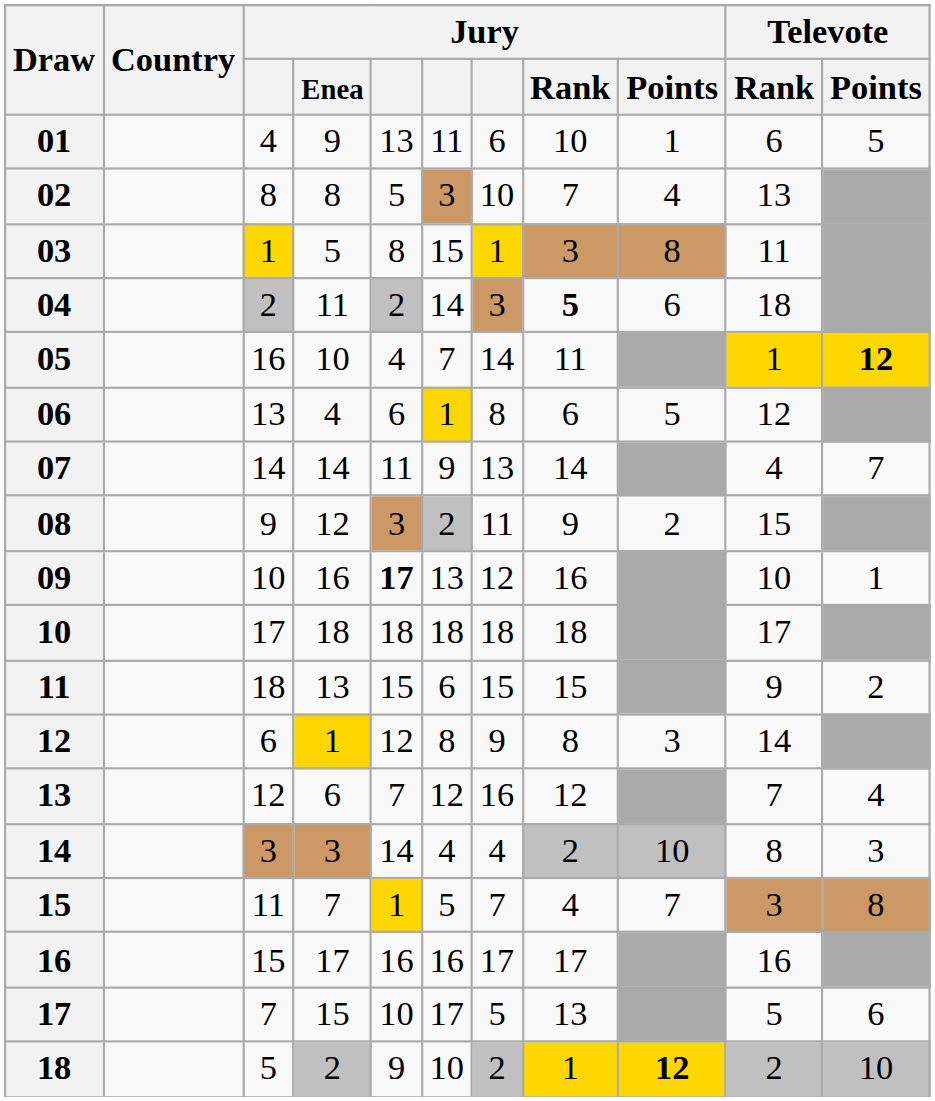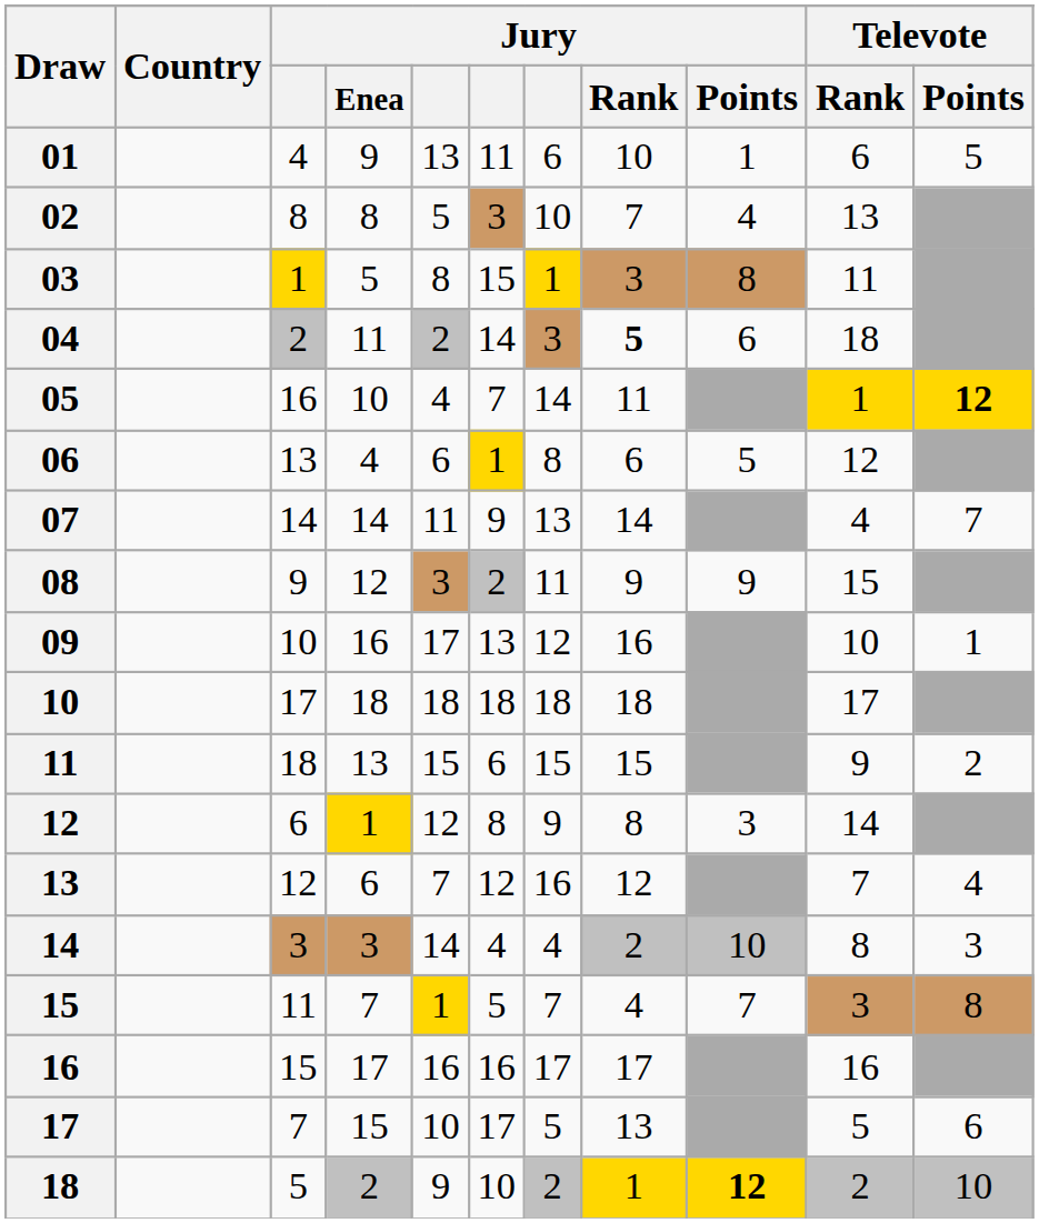 <table class="sortable wikitable collapsible plainrowheaders" style="text-align:center;">
 <tr>
 </tr>
 <tr>
 <th scope="col" rowspan="2">Draw</th>
 <th scope="col" rowspan="2">Country</th>
 <th scope="col" colspan="7">Jury</th>
 <th scope="col" colspan="2">Televote</th>
 </tr>
 <tr>
 <th scope="col"><small></small></th>
 <th scope="col"><small>Enea</small></th>
 <th scope="col"><small></small></th>
 <th scope="col"><small></small></th>
 <th scope="col"><small></small></th>
 <th scope="col">Rank</th>
 <th scope="col">Points</th>
 <th scope="col">Rank</th>
 <th scope="col">Points</th>
 </tr>
 <tr>
 <th scope="row" style="text-align:center;">01</th>
 <td style="text-align:left;"></td>
 <td>4</td>
 <td>9</td>
 <td>13</td>
 <td>11</td>
 <td>6</td>
 <td>10</td>
 <td>1</td>
 <td>6</td>
 <td>5</td>
 </tr>
 <tr>
 <th scope="row" style="text-align:center;">02</th>
 <td style="text-align:left;"></td>
 <td>8</td>
 <td>8</td>
 <td>5</td>
 <td style="background:#CC9966;">3</td>
 <td>10</td>
 <td>7</td>
 <td>4</td>
 <td>13</td>
 <td style="background:#AAAAAA;"></td>
 </tr>
 <tr>
 <th scope="row" style="text-align:center;">03</th>
 <td style="text-align:left;"></td>
 <td style="background:gold;">1</td>
 <td>5</td>
 <td>8</td>
 <td>15</td>
 <td style="background:gold;">1</td>
 <td style="background:#CC9966;">3</td>
 <td style="background:#CC9966;">8</td>
 <td>11</td>
 <td style="background:#AAAAAA;"></td>
 </tr>
 <tr>
 <th scope="row" style="text-align:center;">04</th>
 <td style="text-align:left;"></td>
 <td style="background:silver;">2</td>
 <td>11</td>
 <td style="background:silver;">2</td>
 <td>14</td>
 <td style="background:#CC9966;">3</td>
 <td><strong>5</strong></td>
 <td>6</td>
 <td>18</td>
 <td style="background:#AAAAAA;"></td>
 </tr>
 <tr>
 <th scope="row" style="text-align:center;">05</th>
 <td style="text-align:left;"></td>
 <td>16</td>
 <td>10</td>
 <td>4</td>
 <td>7</td>
 <td>14</td>
 <td>11</td>
 <td style="background:#AAAAAA;"></td>
 <td style="background:gold;">1</td>
 <td style="background:gold;"><strong>12</strong></td>
 </tr>
 <tr>
 <th scope="row" style="text-align:center;">06</th>
 <td style="text-align:left;"></td>
 <td>13</td>
 <td>4</td>
 <td>6</td>
 <td style="background:gold;">1</td>
 <td>8</td>
 <td>6</td>
 <td>5</td>
 <td>12</td>
 <td style="background:#AAAAAA;"></td>
 </tr>
 <tr>
 <th scope="row" style="text-align:center;">07</th>
 <td style="text-align:left;"></td>
 <td>14</td>
 <td>14</td>
 <td>11</td>
 <td>9</td>
 <td>13</td>
 <td>14</td>
 <td style="background:#AAAAAA;"></td>
 <td>4</td>
 <td>7</td>
 </tr>
 <tr>
 <th scope="row" style="text-align:center;">08</th>
 <td style="text-align:left;"></td>
 <td>9</td>
 <td>12</td>
 <td style="background:#CC9966;">3</td>
 <td style="background:silver;">2</td>
 <td>11</td>
 <td>9</td>
-<td>2</td>
+<td>9</td>
 <td>15</td>
 <td style="background:#AAAAAA;"></td>
 </tr>
 <tr>
 <th scope="row" style="text-align:center;">09</th>
 <td style="text-align:left;"></td>
 <td>10</td>
 <td>16</td>
-<td><strong>17</strong></td>
+<td>17</td>
 <td>13</td>
 <td>12</td>
 <td>16</td>
 <td style="background:#AAAAAA;"></td>
 <td>10</td>
 <td>1</td>
 </tr>
 <tr>
 <th scope="row" style="text-align:center;">10</th>
 <td style="text-align:left;"></td>
 <td>17</td>
 <td>18</td>
 <td>18</td>
 <td>18</td>
 <td>18</td>
 <td>18</td>
 <td style="background:#AAAAAA;"></td>
 <td>17</td>
 <td style="background:#AAAAAA;"></td>
 </tr>
 <tr>
 <th scope="row" style="text-align:center;">11</th>
 <td style="text-align:left;"></td>
 <td>18</td>
 <td>13</td>
 <td>15</td>
 <td>6</td>
 <td>15</td>
 <td>15</td>
 <td style="background:#AAAAAA;"></td>
 <td>9</td>
 <td>2</td>
 </tr>
 <tr>
 <th scope="row" style="text-align:center;">12</th>
 <td style="text-align:left;"></td>
 <td>6</td>
 <td style="background:gold;">1</td>
 <td>12</td>
 <td>8</td>
 <td>9</td>
 <td>8</td>
 <td>3</td>
 <td>14</td>
 <td style="background:#AAAAAA;"></td>
 </tr>
 <tr>
 <th scope="row" style="text-align:center;">13</th>
 <td style="text-align:left;"></td>
 <td>12</td>
 <td>6</td>
 <td>7</td>
 <td>12</td>
 <td>16</td>
 <td>12</td>
 <td style="background:#AAAAAA;"></td>
 <td>7</td>
 <td>4</td>
 </tr>
 <tr>
 <th scope="row" style="text-align:center;">14</th>
 <td style="text-align:left;"></td>
 <td style="background:#CC9966;">3</td>
 <td style="background:#CC9966;">3</td>
 <td>14</td>
 <td>4</td>
 <td>4</td>
 <td style="background:silver;">2</td>
 <td style="background:silver;">10</td>
 <td>8</td>
 <td>3</td>
 </tr>
 <tr>
 <th scope="row" style="text-align:center;">15</th>
 <td style="text-align:left;"></td>
 <td>11</td>
 <td>7</td>
 <td style="background:gold;">1</td>
 <td>5</td>
 <td>7</td>
 <td>4</td>
 <td>7</td>
 <td style="background:#CC9966;">3</td>
 <td style="background:#CC9966;">8</td>
 </tr>
 <tr>
 <th scope="row" style="text-align:center;">16</th>
 <td style="text-align:left;"></td>
 <td>15</td>
 <td>17</td>
 <td>16</td>
 <td>16</td>
 <td>17</td>
 <td>17</td>
 <td style="background:#AAAAAA;"></td>
 <td>16</td>
 <td style="background:#AAAAAA;"></td>
 </tr>
 <tr>
 <th scope="row" style="text-align:center;">17</th>
 <td style="text-align:left;"></td>
 <td>7</td>
 <td>15</td>
 <td>10</td>
 <td>17</td>
 <td>5</td>
 <td>13</td>
 <td style="background:#AAAAAA;"></td>
 <td>5</td>
 <td>6</td>
 </tr>
 <tr>
 <th scope="row" style="text-align:center;">18</th>
 <td style="text-align:left;"></td>
 <td>5</td>
 <td style="background:silver;">2</td>
 <td>9</td>
 <td>10</td>
 <td style="background:silver;">2</td>
 <td style="background:gold;">1</td>
 <td style="background:gold;"><strong>12</strong></td>
 <td style="background:silver;">2</td>
 <td style="background:silver;">10</td>
 </tr>
 </table>
